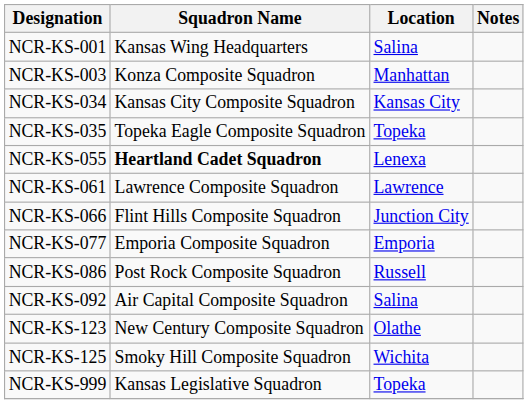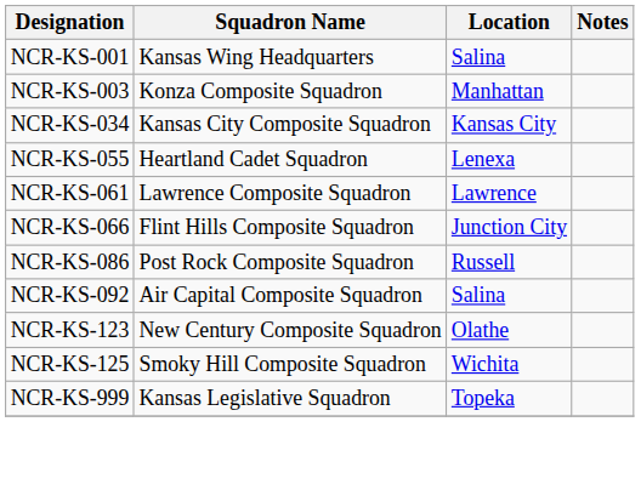 <table class="wikitable">
 <tr>
 <th>Designation </th>
 <th>Squadron Name</th>
 <th>Location</th>
 <th>Notes</th>
 </tr>
 <tr>
 <td>NCR-KS-001</td>
 <td>Kansas Wing Headquarters</td>
 <td><a href='#'>Salina</a></td>
 <td></td>
 </tr>
 <tr>
 <td>NCR-KS-003</td>
 <td>Konza Composite Squadron</td>
 <td><a href='#'>Manhattan</a></td>
 <td></td>
 </tr>
 <tr>
 <td>NCR-KS-034</td>
 <td>Kansas City Composite Squadron</td>
 <td><a href='#'>Kansas City</a></td>
 <td></td>
 </tr>
 <tr>
-<td>NCR-KS-035</td>
-<td>Topeka Eagle Composite Squadron</td>
-<td><a href='#'>Topeka</a></td>
-<td></td>
-</tr>
-<tr>
 <td>NCR-KS-055</td>
-<td><strong>Heartland Cadet Squadron</strong></td>
+<td>Heartland Cadet Squadron</td>
 <td><a href='#'>Lenexa</a></td>
 <td></td>
 </tr>
 <tr>
 <td>NCR-KS-061</td>
 <td>Lawrence Composite Squadron</td>
 <td><a href='#'>Lawrence</a></td>
 <td></td>
 </tr>
 <tr>
 <td>NCR-KS-066</td>
 <td>Flint Hills Composite Squadron</td>
 <td><a href='#'>Junction City</a></td>
-<td></td>
-</tr>
-<tr>
-<td>NCR-KS-077</td>
-<td>Emporia Composite Squadron</td>
-<td><a href='#'>Emporia</a></td>
 <td></td>
 </tr>
 <tr>
 <td>NCR-KS-086</td>
 <td>Post Rock Composite Squadron</td>
 <td><a href='#'>Russell</a></td>
 <td></td>
 </tr>
 <tr>
 <td>NCR-KS-092</td>
 <td>Air Capital Composite Squadron</td>
 <td><a href='#'>Salina</a></td>
 <td></td>
 </tr>
 <tr>
 <td>NCR-KS-123</td>
 <td>New Century Composite Squadron</td>
 <td><a href='#'>Olathe</a></td>
 <td></td>
 </tr>
 <tr>
 <td>NCR-KS-125</td>
 <td>Smoky Hill Composite Squadron</td>
 <td><a href='#'>Wichita</a></td>
 <td></td>
 </tr>
 <tr>
 <td>NCR-KS-999</td>
 <td>Kansas Legislative Squadron</td>
 <td><a href='#'>Topeka</a></td>
 <td></td>
 </tr>
 <tr>
 </tr>
 </table>
